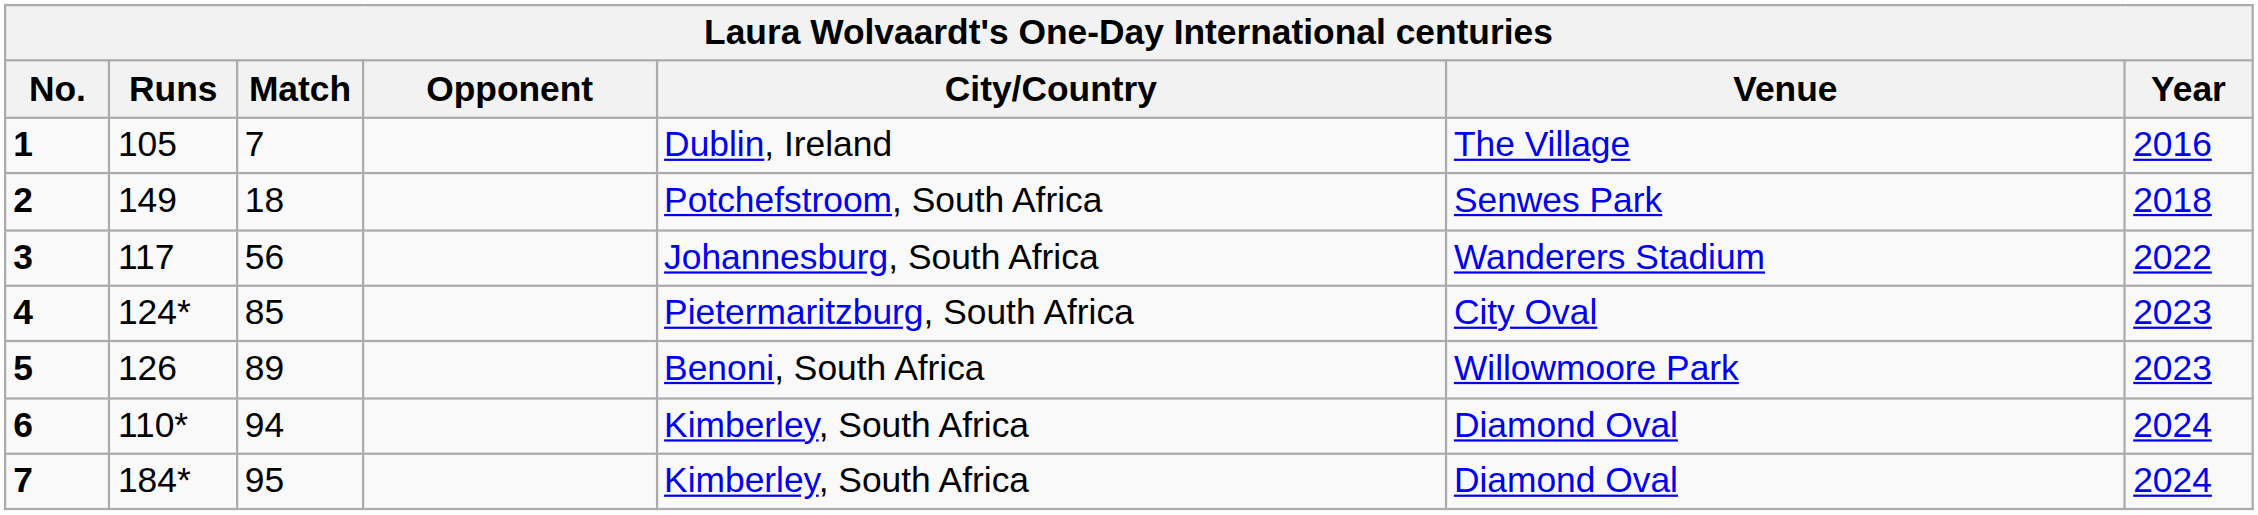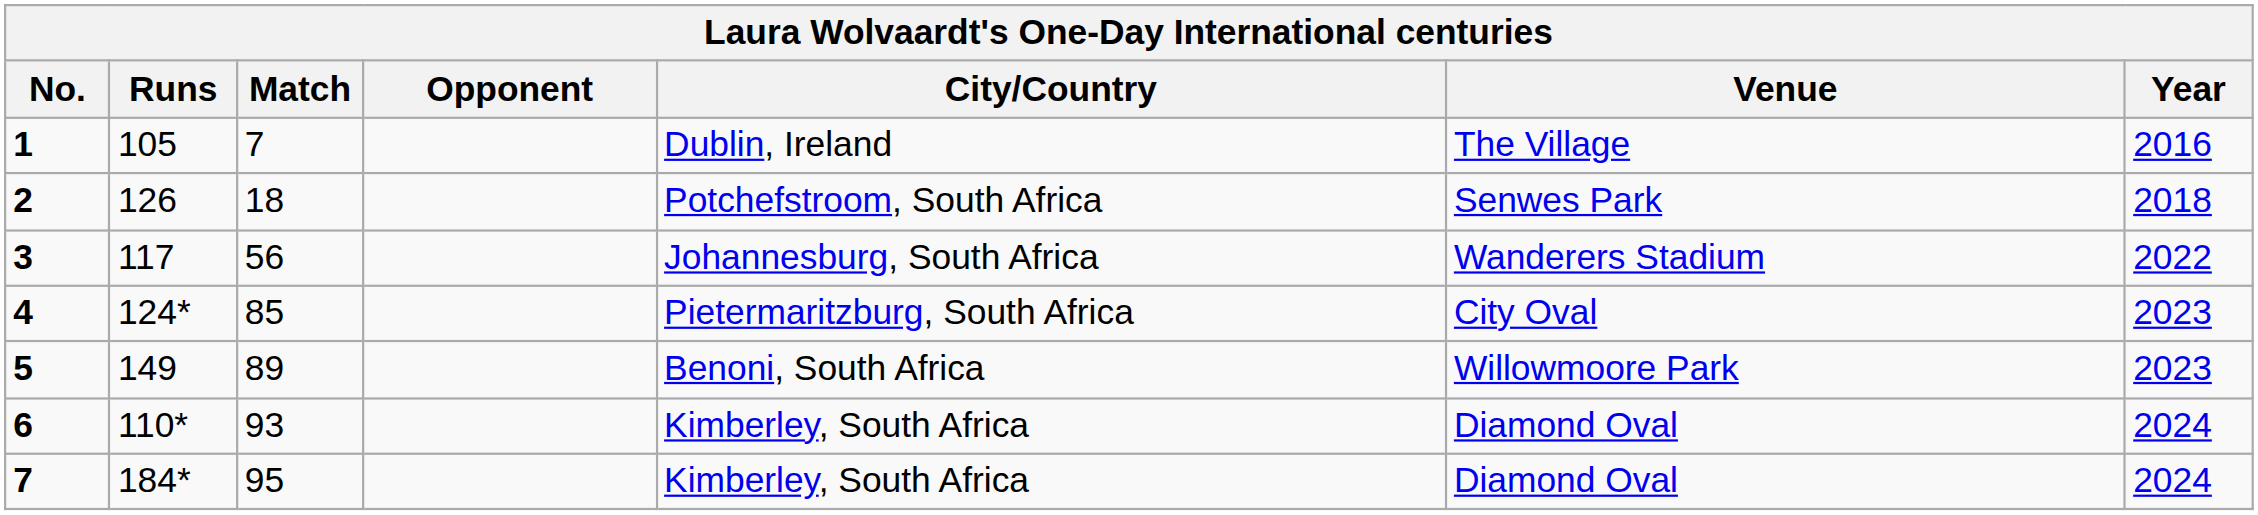 <table class="wikitable">
 <tr>
 <th colspan="7">Laura Wolvaardt's One-Day International centuries</th>
 </tr>
 <tr>
 <th style="width:40px;">No.</th>
 <th style="width:50px;">Runs</th>
 <th style="width:50px;">Match</th>
 <th style="width:125px;">Opponent</th>
 <th style="width:350px;">City/Country</th>
 <th style="width:300px;">Venue</th>
 <th style="width:50px;">Year</th>
 </tr>
 <tr>
 <td><strong>1</strong></td>
 <td>105</td>
 <td>7</td>
 <td></td>
 <td> <a href='#'>Dublin</a>, Ireland</td>
 <td><a href='#'>The Village</a></td>
 <td><a href='#'>2016</a></td>
 </tr>
 <tr>
 <td><strong>2</strong></td>
-<td>149</td>
+<td>126</td>
 <td>18</td>
 <td></td>
 <td> <a href='#'>Potchefstroom</a>, South Africa</td>
 <td><a href='#'>Senwes Park</a></td>
 <td><a href='#'>2018</a></td>
 </tr>
 <tr>
 <td><strong>3</strong></td>
 <td>117</td>
 <td>56</td>
 <td></td>
 <td> <a href='#'>Johannesburg</a>, South Africa</td>
 <td><a href='#'>Wanderers Stadium</a></td>
 <td><a href='#'>2022</a></td>
 </tr>
 <tr>
 <td><strong>4</strong></td>
 <td>124*</td>
 <td>85</td>
 <td></td>
 <td> <a href='#'>Pietermaritzburg</a>, South Africa</td>
 <td><a href='#'>City Oval</a></td>
 <td><a href='#'>2023</a></td>
 </tr>
 <tr>
 <td><strong>5</strong></td>
-<td>126</td>
+<td>149</td>
 <td>89</td>
 <td></td>
 <td> <a href='#'>Benoni</a>, South Africa</td>
 <td><a href='#'>Willowmoore Park</a></td>
 <td><a href='#'>2023</a></td>
 </tr>
 <tr>
 <td><strong>6</strong></td>
 <td>110*</td>
-<td>94</td>
+<td>93</td>
 <td></td>
 <td> <a href='#'>Kimberley</a>, South Africa</td>
 <td><a href='#'>Diamond Oval</a></td>
 <td><a href='#'>2024</a></td>
 </tr>
 <tr>
 <td><strong>7</strong></td>
 <td>184*</td>
 <td>95</td>
 <td></td>
 <td> <a href='#'>Kimberley</a>, South Africa</td>
 <td><a href='#'>Diamond Oval</a></td>
 <td><a href='#'>2024</a></td>
 </tr>
 </table>
